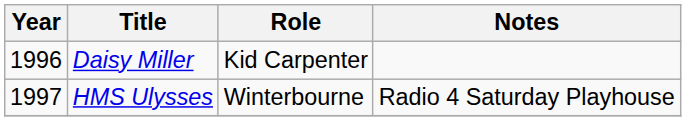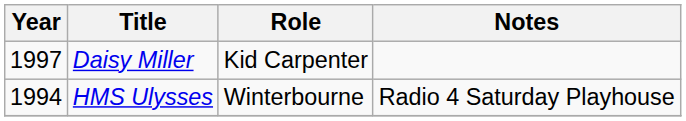 <table class="wikitable sortable">
 <tr>
 <th>Year</th>
 <th>Title</th>
 <th>Role</th>
 <th class="unsortable">Notes</th>
 </tr>
 <tr>
-<td>1996</td>
+<td>1997</td>
 <td><em><a href='#'>Daisy Miller</a></em></td>
 <td>Kid Carpenter</td>
 <td></td>
 </tr>
 <tr>
-<td>1997</td>
+<td>1994</td>
 <td><em><a href='#'>HMS Ulysses</a></em></td>
 <td>Winterbourne</td>
 <td>Radio 4 Saturday Playhouse</td>
 </tr>
 <tr>
 </tr>
 </table>
